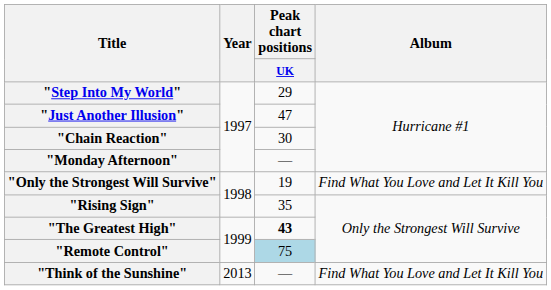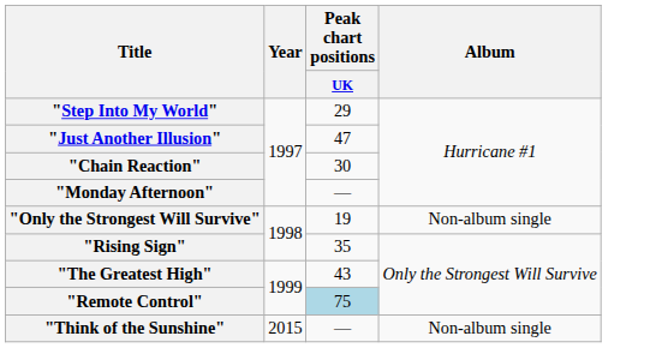 <table class="wikitable plainrowheaders" style="text-align:center;">
 <tr>
 <th scope="col" rowspan="2">Title</th>
 <th scope="col" rowspan="2">Year</th>
 <th scope="col" colspan="1">Peak chart positions</th>
 <th scope="col" rowspan="2">Album</th>
 </tr>
 <tr>
 <th style="width:30px;"><small><a href='#'>UK</a></small></th>
 </tr>
 <tr>
 <th scope="row">"<a href='#'>Step Into My World</a>"</th>
 <td rowspan=4>1997</td>
 <td align=center>29</td>
 <td rowspan=4><em>Hurricane #1</em></td>
 </tr>
 <tr>
 <th scope="row">"<a href='#'>Just Another Illusion</a>"</th>
 <td align=center>47</td>
 </tr>
 <tr>
 <th scope="row">"Chain Reaction"</th>
 <td align=center>30</td>
 </tr>
 <tr>
 <th scope="row">"Monday Afternoon"</th>
 <td align=center>—</td>
 </tr>
 <tr>
 <th scope="row">"Only the Strongest Will Survive"</th>
 <td rowspan=2>1998</td>
 <td align=center>19</td>
-<td><em>Find What You Love and Let It Kill You</em></td>
+<td>Non-album single</td>
 </tr>
 <tr>
 <th scope="row">"Rising Sign"</th>
 <td align=center>35</td>
 <td rowspan=3><em>Only the Strongest Will Survive</em></td>
 </tr>
 <tr>
 <th scope="row">"The Greatest High"</th>
 <td rowspan=2>1999</td>
-<td align=center><strong>43</strong></td>
+<td align=center>43</td>
 </tr>
 <tr>
 <th scope="row">"Remote Control"</th>
 <td align=center style="background: lightblue;">75</td>
 </tr>
 <tr>
 <th scope="row">"Think of the Sunshine"</th>
-<td rowspan=1>2013</td>
+<td rowspan=1>2015</td>
 <td align=center>—</td>
-<td><em>Find What You Love and Let It Kill You</em></td>
+<td>Non-album single</td>
 </tr>
 </table>
